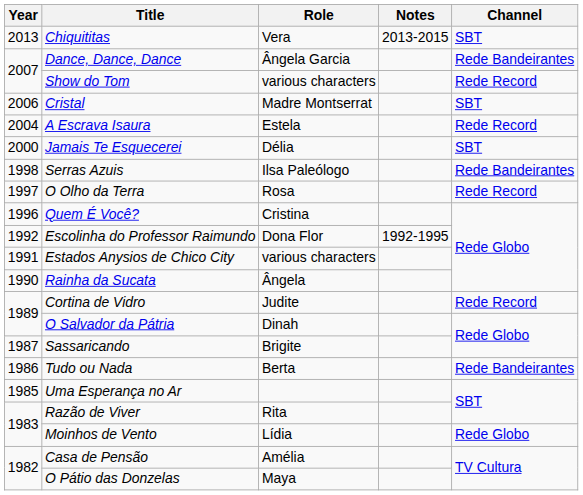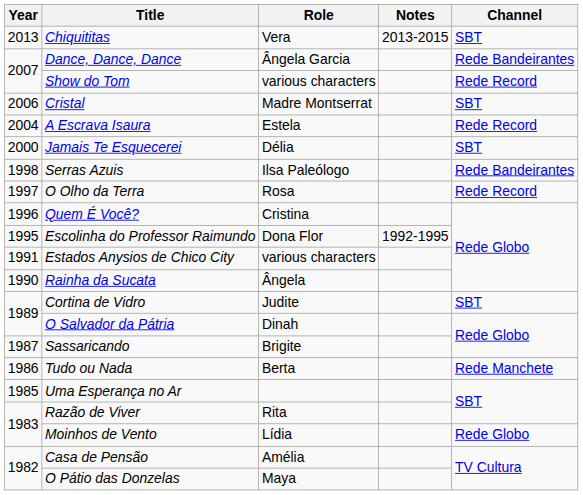 <table class="wikitable">
 <tr>
 <th>Year</th>
 <th>Title</th>
 <th>Role</th>
 <th>Notes</th>
 <th>Channel</th>
 </tr>
 <tr>
 <td>2013</td>
 <td><em><a href='#'>Chiquititas</a></em></td>
 <td>Vera</td>
 <td>2013-2015</td>
 <td><a href='#'>SBT</a></td>
 </tr>
 <tr>
 <td rowspan=2>2007</td>
 <td><em><a href='#'>Dance, Dance, Dance</a></em></td>
 <td>Ângela Garcia</td>
 <td></td>
 <td><a href='#'>Rede Bandeirantes</a></td>
 </tr>
 <tr>
 <td><em><a href='#'>Show do Tom</a></em></td>
 <td>various characters</td>
 <td></td>
 <td><a href='#'>Rede Record</a></td>
 </tr>
 <tr>
 <td>2006</td>
 <td><em><a href='#'>Cristal</a></em></td>
 <td>Madre Montserrat</td>
 <td></td>
 <td><a href='#'>SBT</a></td>
 </tr>
 <tr>
 <td>2004</td>
 <td><em><a href='#'>A Escrava Isaura</a></em></td>
 <td>Estela</td>
 <td></td>
 <td><a href='#'>Rede Record</a></td>
 </tr>
 <tr>
 <td>2000</td>
 <td><em><a href='#'>Jamais Te Esquecerei</a></em></td>
 <td>Délia</td>
 <td></td>
 <td><a href='#'>SBT</a></td>
 </tr>
 <tr>
 <td>1998</td>
 <td><em>Serras Azuis</em></td>
 <td>Ilsa Paleólogo</td>
 <td></td>
 <td><a href='#'>Rede Bandeirantes</a></td>
 </tr>
 <tr>
 <td>1997</td>
 <td><em>O Olho da Terra</em></td>
 <td>Rosa</td>
 <td></td>
 <td><a href='#'>Rede Record</a></td>
 </tr>
 <tr>
 <td>1996</td>
 <td><em><a href='#'>Quem É Você?</a></em></td>
 <td>Cristina</td>
 <td></td>
 <td rowspan=4><a href='#'>Rede Globo</a></td>
 </tr>
 <tr>
-<td>1992</td>
+<td>1995</td>
 <td><em>Escolinha do Professor Raimundo</em></td>
 <td>Dona Flor</td>
 <td>1992-1995</td>
 </tr>
 <tr>
 <td>1991</td>
 <td><em>Estados Anysios de Chico City</em></td>
 <td>various characters</td>
 <td></td>
 </tr>
 <tr>
 <td>1990</td>
 <td><em><a href='#'>Rainha da Sucata</a></em></td>
 <td>Ângela</td>
 <td></td>
 </tr>
 <tr>
 <td rowspan=2>1989</td>
 <td><em>Cortina de Vidro</em></td>
 <td>Judite</td>
 <td></td>
-<td><a href='#'>Rede Record</a></td>
+<td><a href='#'>SBT</a></td>
 </tr>
 <tr>
 <td><em><a href='#'>O Salvador da Pátria</a></em></td>
 <td>Dinah</td>
 <td></td>
 <td rowspan=2><a href='#'>Rede Globo</a></td>
 </tr>
 <tr>
 <td>1987</td>
 <td><em>Sassaricando</em></td>
 <td>Brigite</td>
 <td></td>
 </tr>
 <tr>
 <td>1986</td>
 <td><em>Tudo ou Nada</em></td>
 <td>Berta</td>
 <td></td>
-<td><a href='#'>Rede Bandeirantes</a></td>
+<td><a href='#'>Rede Manchete</a></td>
 </tr>
 <tr>
 <td>1985</td>
 <td><em>Uma Esperança no Ar</em></td>
 <td></td>
 <td></td>
 <td rowspan=2><a href='#'>SBT</a></td>
 </tr>
 <tr>
 <td rowspan=2>1983</td>
 <td><em>Razão de Viver</em></td>
 <td>Rita</td>
 <td></td>
 </tr>
 <tr>
 <td><em>Moinhos de Vento</em></td>
 <td>Lídia</td>
 <td></td>
 <td><a href='#'>Rede Globo</a></td>
 </tr>
 <tr>
 <td rowspan=2>1982</td>
 <td><em>Casa de Pensão</em></td>
 <td>Amélia</td>
 <td></td>
 <td rowspan=2><a href='#'>TV Cultura</a></td>
 </tr>
 <tr>
 <td><em>O Pátio das Donzelas</em></td>
 <td>Maya</td>
 <td></td>
 </tr>
 </table>
